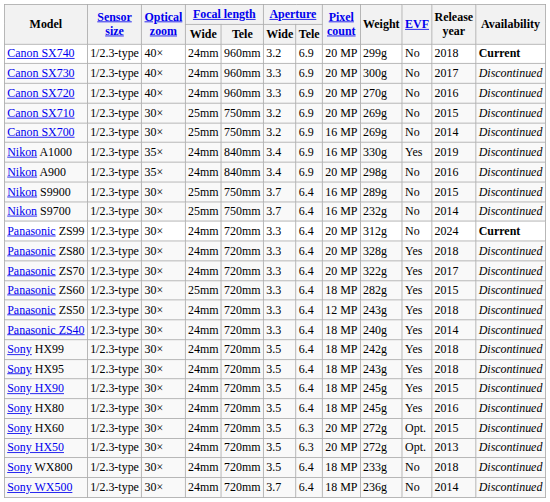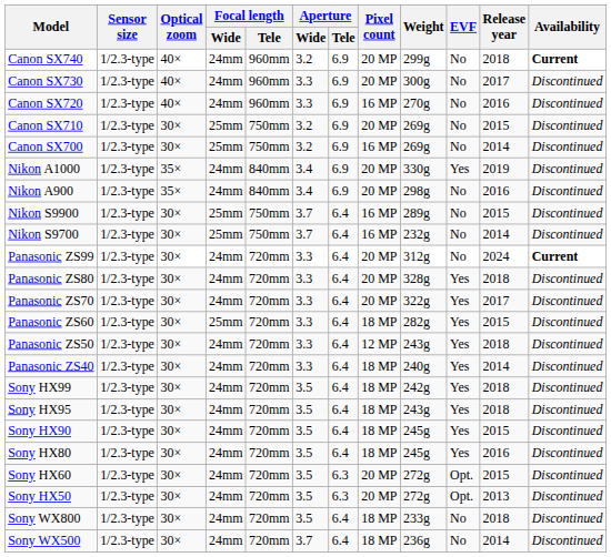 <table class="wikitable sortable col3right col4right col5right col6right col7right col8right col9right" style="font-size:90%;white-space:nowrap">
 <tr>
 <th rowspan=2>Model</th>
 <th rowspan=2><a href='#'>Sensor<br>size</a></th>
 <th rowspan=2><a href='#'>Optical<br>zoom</a></th>
 <th colspan=2><a href='#'>Focal length</a></th>
 <th colspan=2><a href='#'>Aperture</a></th>
 <th rowspan=2><a href='#'>Pixel<br>count</a></th>
 <th rowspan=2>Weight</th>
 <th rowspan=2><a href='#'>EVF</a></th>
 <th rowspan=2>Release<br>year</th>
 <th rowspan=2>Availability</th>
 </tr>
 <tr>
 <th>Wide</th>
 <th>Tele</th>
 <th>Wide</th>
 <th>Tele</th>
 </tr>
 <tr style="background:white">
 <td><a href='#'>Canon SX740</a></td>
 <td>1/2.3-type</td>
 <td>40×</td>
 <td>24mm</td>
 <td>960mm</td>
 <td>3.2</td>
 <td>6.9</td>
 <td>20 MP</td>
 <td>299g</td>
 <td>No</td>
 <td>2018</td>
 <td><strong>Current</strong></td>
 </tr>
 <tr>
 <td><a href='#'>Canon SX730</a></td>
 <td>1/2.3-type</td>
 <td>40×</td>
 <td>24mm</td>
 <td>960mm</td>
 <td>3.3</td>
 <td>6.9</td>
 <td>20 MP</td>
 <td>300g</td>
 <td>No</td>
 <td>2017</td>
 <td><em>Discontinued</em></td>
 </tr>
 <tr>
 <td><a href='#'>Canon SX720</a></td>
 <td>1/2.3-type</td>
 <td>40×</td>
 <td>24mm</td>
 <td>960mm</td>
 <td>3.3</td>
 <td>6.9</td>
-<td>20 MP</td>
+<td>16 MP</td>
 <td>270g</td>
 <td>No</td>
 <td>2016</td>
 <td><em>Discontinued</em></td>
 </tr>
 <tr>
 <td><a href='#'>Canon SX710</a></td>
 <td>1/2.3-type</td>
 <td>30×</td>
 <td>25mm</td>
 <td>750mm</td>
 <td>3.2</td>
 <td>6.9</td>
 <td>20 MP</td>
 <td>269g</td>
 <td>No</td>
 <td>2015</td>
 <td><em>Discontinued</em></td>
 </tr>
 <tr>
 <td><a href='#'>Canon SX700</a></td>
 <td>1/2.3-type</td>
 <td>30×</td>
 <td>25mm</td>
 <td>750mm</td>
 <td>3.2</td>
 <td>6.9</td>
 <td>16 MP</td>
 <td>269g</td>
 <td>No</td>
 <td>2014</td>
 <td><em>Discontinued</em></td>
 </tr>
 <tr>
 <td><a href='#'>Nikon</a> A1000</td>
 <td>1/2.3-type</td>
 <td>35×</td>
 <td>24mm</td>
 <td>840mm</td>
 <td>3.4</td>
 <td>6.9</td>
-<td>16 MP</td>
+<td>20 MP</td>
 <td>330g</td>
 <td>Yes</td>
 <td>2019</td>
 <td><em>Discontinued</em></td>
 </tr>
 <tr>
 <td><a href='#'>Nikon</a> A900</td>
 <td>1/2.3-type</td>
 <td>35×</td>
 <td>24mm</td>
 <td>840mm</td>
 <td>3.4</td>
 <td>6.9</td>
 <td>20 MP</td>
 <td>298g</td>
 <td>No</td>
 <td>2016</td>
 <td><em>Discontinued</em></td>
 </tr>
 <tr>
 <td><a href='#'>Nikon</a> S9900</td>
 <td>1/2.3-type</td>
 <td>30×</td>
 <td>25mm</td>
 <td>750mm</td>
 <td>3.7</td>
 <td>6.4</td>
 <td>16 MP</td>
 <td>289g</td>
 <td>No</td>
 <td>2015</td>
 <td><em>Discontinued</em></td>
 </tr>
 <tr>
 <td><a href='#'>Nikon</a> S9700</td>
 <td>1/2.3-type</td>
 <td>30×</td>
 <td>25mm</td>
 <td>750mm</td>
 <td>3.7</td>
 <td>6.4</td>
 <td>16 MP</td>
 <td>232g</td>
 <td>No</td>
 <td>2014</td>
 <td><em>Discontinued</em></td>
 </tr>
 <tr style="background:white">
 <td><a href='#'>Panasonic</a> ZS99</td>
 <td>1/2.3-type</td>
 <td>30×</td>
 <td>24mm</td>
 <td>720mm</td>
 <td>3.3</td>
 <td>6.4</td>
 <td>20 MP</td>
 <td>312g</td>
 <td>No</td>
 <td>2024</td>
 <td><strong>Current</strong></td>
 </tr>
 <tr>
 <td><a href='#'>Panasonic</a> ZS80</td>
 <td>1/2.3-type</td>
 <td>30×</td>
 <td>24mm</td>
 <td>720mm</td>
 <td>3.3</td>
 <td>6.4</td>
 <td>20 MP</td>
 <td>328g</td>
 <td>Yes</td>
 <td>2018</td>
 <td><em>Discontinued</em></td>
 </tr>
 <tr>
 <td><a href='#'>Panasonic</a> ZS70</td>
 <td>1/2.3-type</td>
 <td>30×</td>
 <td>24mm</td>
 <td>720mm</td>
 <td>3.3</td>
 <td>6.4</td>
 <td>20 MP</td>
 <td>322g</td>
 <td>Yes</td>
 <td>2017</td>
 <td><em>Discontinued</em></td>
 </tr>
 <tr>
 <td><a href='#'>Panasonic</a> ZS60</td>
 <td>1/2.3-type</td>
 <td>30×</td>
 <td>25mm</td>
 <td>720mm</td>
 <td>3.3</td>
 <td>6.4</td>
 <td>18 MP</td>
 <td>282g</td>
 <td>Yes</td>
 <td>2015</td>
 <td><em>Discontinued</em></td>
 </tr>
 <tr>
 <td><a href='#'>Panasonic</a> ZS50</td>
 <td>1/2.3-type</td>
 <td>30×</td>
 <td>24mm</td>
 <td>720mm</td>
 <td>3.3</td>
 <td>6.4</td>
 <td>12 MP</td>
 <td>243g</td>
 <td>Yes</td>
 <td>2018</td>
 <td><em>Discontinued</em></td>
 </tr>
 <tr>
 <td><a href='#'>Panasonic ZS40</a></td>
 <td>1/2.3-type</td>
 <td>30×</td>
 <td>24mm</td>
 <td>720mm</td>
 <td>3.3</td>
 <td>6.4</td>
 <td>18 MP</td>
 <td>240g</td>
 <td>Yes</td>
 <td>2014</td>
 <td><em>Discontinued</em></td>
 </tr>
 <tr>
 <td><a href='#'>Sony</a> HX99</td>
 <td>1/2.3-type</td>
 <td>30×</td>
 <td>24mm</td>
 <td>720mm</td>
 <td>3.5</td>
 <td>6.4</td>
 <td>18 MP</td>
 <td>242g</td>
 <td>Yes</td>
 <td>2018</td>
 <td><em>Discontinued</em></td>
 </tr>
 <tr>
 <td><a href='#'>Sony</a> HX95</td>
 <td>1/2.3-type</td>
 <td>30×</td>
 <td>24mm</td>
 <td>720mm</td>
 <td>3.5</td>
 <td>6.4</td>
 <td>18 MP</td>
 <td>243g</td>
 <td>Yes</td>
 <td>2018</td>
 <td><em>Discontinued</em></td>
 </tr>
 <tr>
 <td><a href='#'>Sony HX90</a></td>
 <td>1/2.3-type</td>
 <td>30×</td>
 <td>24mm</td>
 <td>720mm</td>
 <td>3.5</td>
 <td>6.4</td>
 <td>18 MP</td>
 <td>245g</td>
 <td>Yes</td>
 <td>2015</td>
 <td><em>Discontinued</em></td>
 </tr>
 <tr>
 <td><a href='#'>Sony</a> HX80</td>
 <td>1/2.3-type</td>
 <td>30×</td>
 <td>24mm</td>
 <td>720mm</td>
 <td>3.5</td>
 <td>6.4</td>
 <td>18 MP</td>
 <td>245g</td>
 <td>Yes</td>
 <td>2016</td>
 <td><em>Discontinued</em></td>
 </tr>
 <tr>
 <td><a href='#'>Sony</a> HX60</td>
 <td>1/2.3-type</td>
 <td>30×</td>
 <td>24mm</td>
 <td>720mm</td>
 <td>3.5</td>
 <td>6.3</td>
 <td>20 MP</td>
 <td>272g</td>
 <td>Opt.</td>
 <td>2015</td>
 <td><em>Discontinued</em></td>
 </tr>
 <tr>
 <td><a href='#'>Sony HX50</a></td>
 <td>1/2.3-type</td>
 <td>30×</td>
 <td>24mm</td>
 <td>720mm</td>
 <td>3.5</td>
 <td>6.3</td>
 <td>20 MP</td>
 <td>272g</td>
 <td>Opt.</td>
 <td>2013</td>
 <td><em>Discontinued</em></td>
 </tr>
 <tr>
 <td><a href='#'>Sony</a> WX800</td>
 <td>1/2.3-type</td>
 <td>30×</td>
 <td>24mm</td>
 <td>720mm</td>
 <td>3.5</td>
 <td>6.4</td>
 <td>18 MP</td>
 <td>233g</td>
 <td>No</td>
 <td>2018</td>
 <td><em>Discontinued</em></td>
 </tr>
 <tr>
 <td><a href='#'>Sony WX500</a></td>
 <td>1/2.3-type</td>
 <td>30×</td>
 <td>24mm</td>
 <td>720mm</td>
 <td>3.7</td>
 <td>6.4</td>
 <td>18 MP</td>
 <td>236g</td>
 <td>No</td>
 <td>2014</td>
 <td><em>Discontinued</em></td>
 </tr>
 </table>
